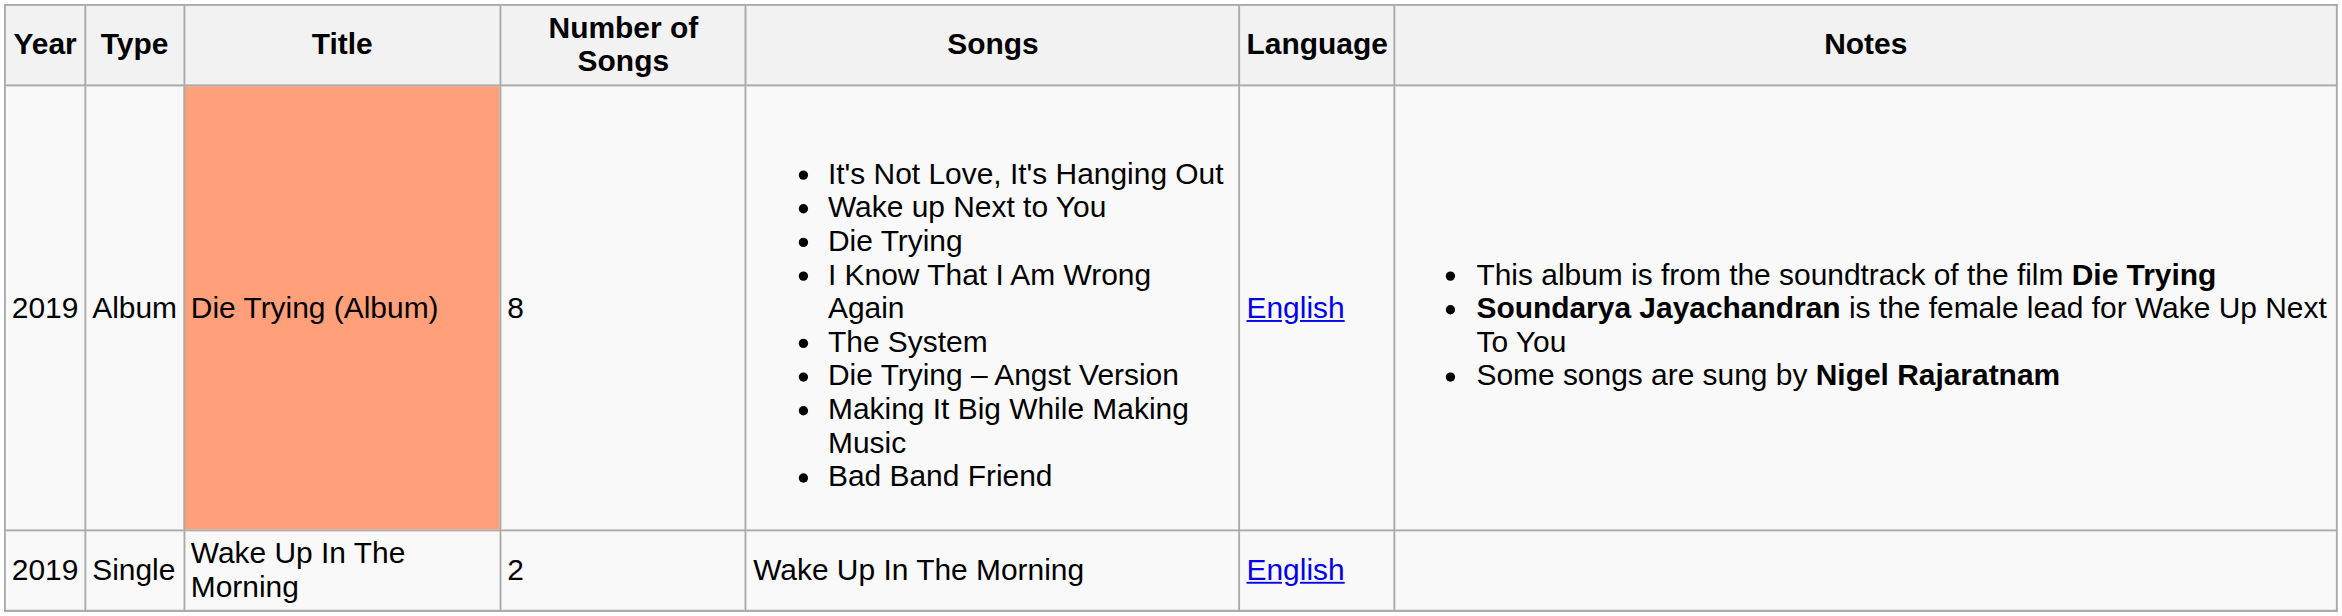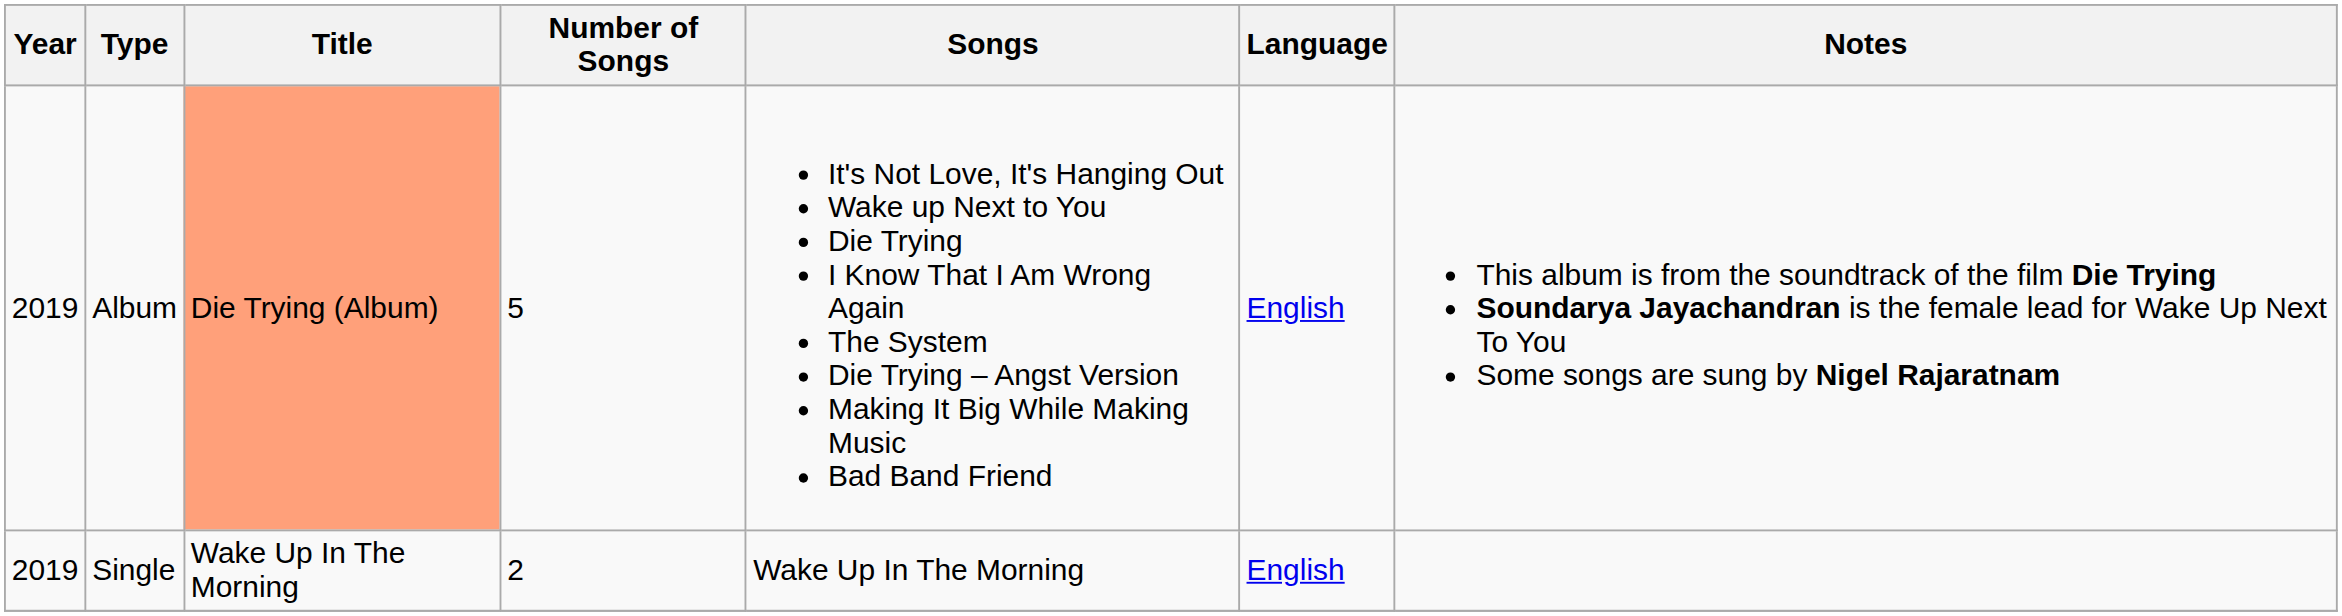 <table class="wikitable sortable">
 <tr style="background:#ccc; text-align:center;">
 <th>Year</th>
 <th>Type</th>
 <th>Title</th>
 <th>Number of Songs</th>
 <th>Songs</th>
 <th>Language</th>
 <th>Notes</th>
 </tr>
 <tr>
 <td>2019</td>
 <td>Album</td>
 <td style="background: lightsalmon;">Die Trying (Album)</td>
-<td>8</td>
+<td>5</td>
 <td><br><ul><li>It's Not Love, It's Hanging Out</li><li>Wake up Next to You</li><li>Die Trying</li><li>I Know That I Am Wrong Again</li><li>The System</li><li>Die Trying – Angst Version</li><li>Making It Big While Making Music</li><li>Bad Band Friend</li></ul></td>
 <td><a href='#'>English</a></td>
 <td><br><ul><li>This album is from the soundtrack of the film <strong>Die Trying</strong></li><li><strong>Soundarya Jayachandran</strong> is the female lead for Wake Up Next To You</li><li>Some songs are sung by <strong>Nigel Rajaratnam</strong></li></ul></td>
 </tr>
 <tr>
 <td>2019</td>
 <td>Single</td>
 <td>Wake Up In The Morning</td>
 <td>2</td>
 <td>Wake Up In The Morning</td>
 <td><a href='#'>English</a></td>
 <td></td>
 </tr>
 <tr>
 </tr>
 </table>
